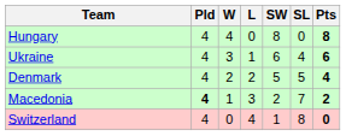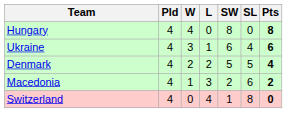 <table class=wikitable style="text-align:center">
 <tr>
 <th width=220>Team</th>
 <th width=20>Pld</th>
 <th width=20>W</th>
 <th width=20>L</th>
 <th width=20>SW</th>
 <th width=20>SL</th>
 <th width=20>Pts</th>
 </tr>
 <tr style="background:#cfc;">
 <td align=left> <a href='#'>Hungary</a></td>
 <td>4</td>
 <td>4</td>
 <td>0</td>
 <td>8</td>
 <td>0</td>
 <td><strong>8</strong></td>
 </tr>
 <tr style="background:#cfc;">
 <td align=left> <a href='#'>Ukraine</a></td>
 <td>4</td>
 <td>3</td>
 <td>1</td>
 <td>6</td>
 <td>4</td>
 <td><strong>6</strong></td>
 </tr>
 <tr style="background:#cfc;">
 <td align=left> <a href='#'>Denmark</a></td>
 <td>4</td>
 <td>2</td>
 <td>2</td>
 <td>5</td>
 <td>5</td>
 <td><strong>4</strong></td>
 </tr>
 <tr style="background:#cfc;">
 <td align=left> <a href='#'>Macedonia</a></td>
-<td><strong>4</strong></td>
+<td>4</td>
 <td>1</td>
 <td>3</td>
 <td>2</td>
-<td>7</td>
+<td>6</td>
 <td><strong>2</strong></td>
 </tr>
 <tr style="background:#fcc;">
 <td align=left> <a href='#'>Switzerland</a></td>
 <td>4</td>
 <td>0</td>
 <td>4</td>
 <td>1</td>
 <td>8</td>
 <td><strong>0</strong></td>
 </tr>
 </table>
